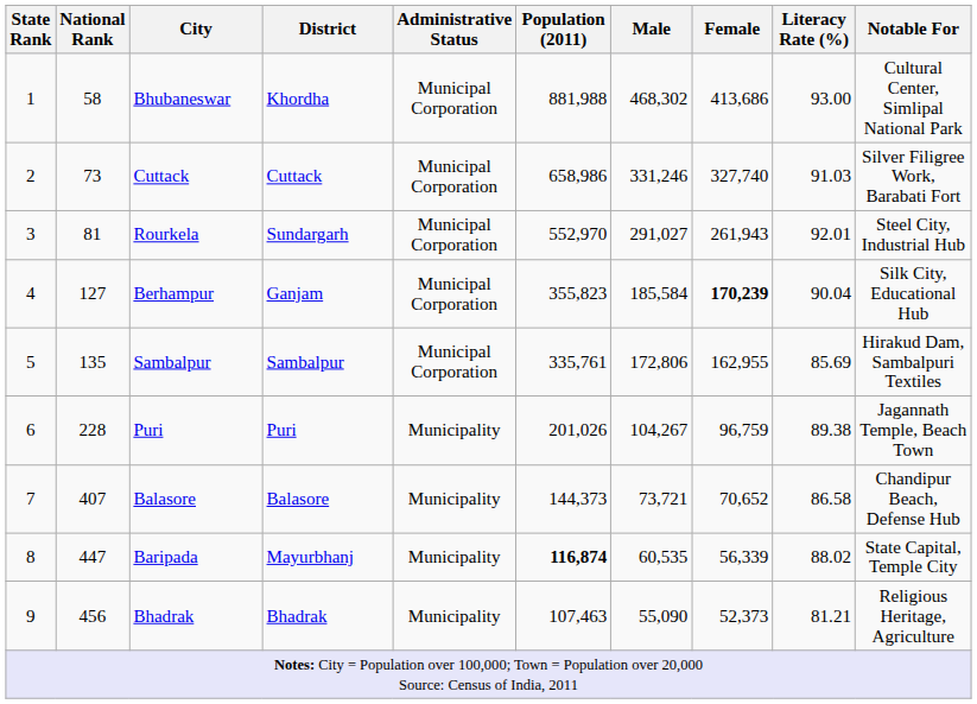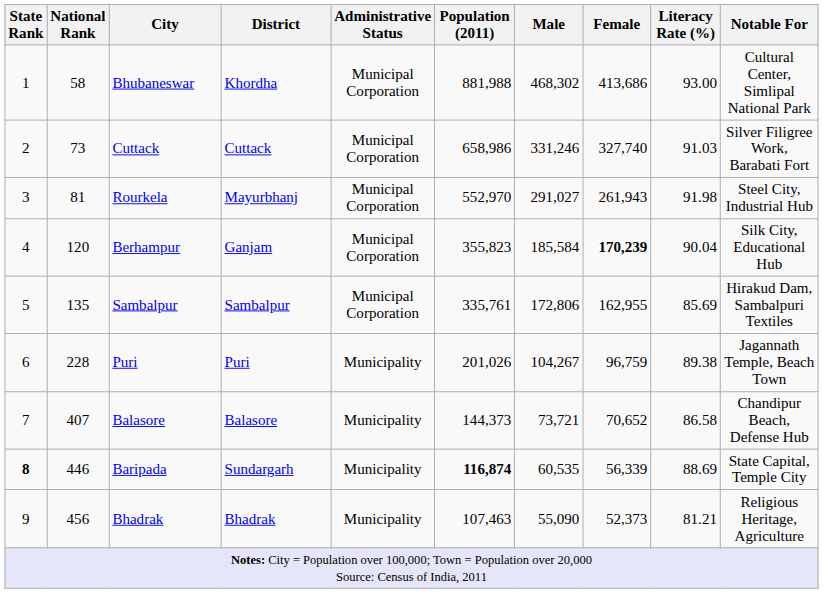 <table class="wikitable sortable" style="margin: 1em auto; text-align: center; width: 98%;">
 <tr style="background:#E6E6FA;">
 <th style="width:5%;">State<br>Rank</th>
 <th style="width:5%;">National<br>Rank</th>
 <th style="width:15%;">City</th>
 <th style="width:15%;">District</th>
 <th style="width:10%;">Administrative<br>Status</th>
 <th style="width:10%;">Population<br>(2011)</th>
 <th style="width:9%;">Male</th>
 <th style="width:9%;">Female</th>
 <th style="width:9%;">Literacy<br>Rate (%)</th>
 <th style="width:13%;">Notable For</th>
 </tr>
 <tr>
 <td align="center">1</td>
 <td align="center">58</td>
 <td align="left"><a href='#'>Bhubaneswar</a></td>
 <td align="left"><a href='#'>Khordha</a></td>
 <td>Municipal Corporation</td>
 <td align="right">881,988</td>
 <td align="right">468,302</td>
 <td align="right">413,686</td>
 <td align="right">93.00</td>
 <td>Cultural Center, Simlipal National Park</td>
 </tr>
 <tr>
 <td align="center">2</td>
 <td align="center">73</td>
 <td align="left"><a href='#'>Cuttack</a></td>
 <td align="left"><a href='#'>Cuttack</a></td>
 <td>Municipal Corporation</td>
 <td align="right">658,986</td>
 <td align="right">331,246</td>
 <td align="right">327,740</td>
 <td align="right">91.03</td>
 <td>Silver Filigree Work, Barabati Fort</td>
 </tr>
 <tr>
 <td align="center">3</td>
 <td align="center">81</td>
 <td align="left"><a href='#'>Rourkela</a></td>
-<td align="left"><a href='#'>Sundargarh</a></td>
+<td align="left"><a href='#'>Mayurbhanj</a></td>
 <td>Municipal Corporation</td>
 <td align="right">552,970</td>
 <td align="right">291,027</td>
 <td align="right">261,943</td>
-<td align="right">92.01</td>
+<td align="right">91.98</td>
 <td>Steel City, Industrial Hub</td>
 </tr>
 <tr>
 <td align="center">4</td>
-<td align="center">127</td>
+<td align="center">120</td>
 <td align="left"><a href='#'>Berhampur</a></td>
 <td align="left"><a href='#'>Ganjam</a></td>
 <td>Municipal Corporation</td>
 <td align="right">355,823</td>
 <td align="right">185,584</td>
 <td align="right"><strong>170,239</strong></td>
 <td align="right">90.04</td>
 <td>Silk City, Educational Hub</td>
 </tr>
 <tr>
 <td align="center">5</td>
 <td align="center">135</td>
 <td align="left"><a href='#'>Sambalpur</a></td>
 <td align="left"><a href='#'>Sambalpur</a></td>
 <td>Municipal Corporation</td>
 <td align="right">335,761</td>
 <td align="right">172,806</td>
 <td align="right">162,955</td>
 <td align="right">85.69</td>
 <td>Hirakud Dam, Sambalpuri Textiles</td>
 </tr>
 <tr>
 <td align="center">6</td>
 <td align="center">228</td>
 <td align="left"><a href='#'>Puri</a></td>
 <td align="left"><a href='#'>Puri</a></td>
 <td>Municipality</td>
 <td align="right">201,026</td>
 <td align="right">104,267</td>
 <td align="right">96,759</td>
 <td align="right">89.38</td>
 <td>Jagannath Temple, Beach Town</td>
 </tr>
 <tr>
 <td align="center">7</td>
 <td align="center">407</td>
 <td align="left"><a href='#'>Balasore</a></td>
 <td align="left"><a href='#'>Balasore</a></td>
 <td>Municipality</td>
 <td align="right">144,373</td>
 <td align="right">73,721</td>
 <td align="right">70,652</td>
 <td align="right">86.58</td>
 <td>Chandipur Beach, Defense Hub</td>
 </tr>
 <tr>
-<td align="center">8</td>
-<td align="center">447</td>
+<td align="center"><strong>8</strong></td>
+<td align="center">446</td>
 <td align="left"><a href='#'>Baripada</a></td>
-<td align="left"><a href='#'>Mayurbhanj</a></td>
+<td align="left"><a href='#'>Sundargarh</a></td>
 <td>Municipality</td>
 <td align="right"><strong>116,874</strong></td>
 <td align="right">60,535</td>
 <td align="right">56,339</td>
-<td align="right">88.02</td>
+<td align="right">88.69</td>
 <td>State Capital, Temple City</td>
 </tr>
 <tr>
 <td align="center">9</td>
 <td align="center">456</td>
 <td align="left"><a href='#'>Bhadrak</a></td>
 <td align="left"><a href='#'>Bhadrak</a></td>
 <td>Municipality</td>
 <td align="right">107,463</td>
 <td align="right">55,090</td>
 <td align="right">52,373</td>
 <td align="right">81.21</td>
 <td>Religious Heritage, Agriculture</td>
 </tr>
 <tr class="sortbottom" style="background:#E6E6FA;">
 <td colspan="10"><small><strong>Notes:</strong> City = Population over 100,000; Town = Population over 20,000<br>Source: Census of India, 2011</small></td>
 </tr>
 </table>
